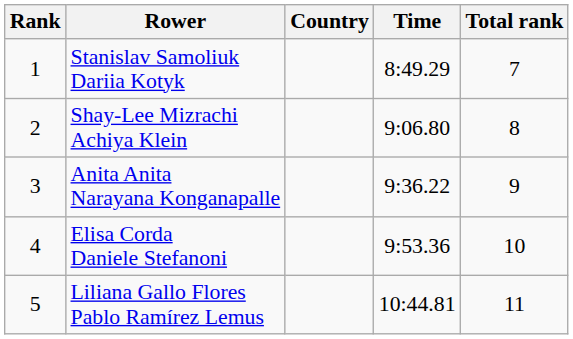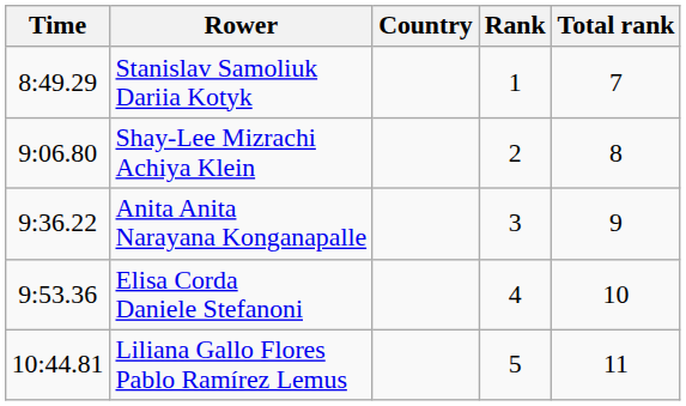 <table class="wikitable" style="text-align:center">
 <tr>
-<th>Rank</th>
+<th>Time</th>
 <th>Rower</th>
 <th>Country</th>
-<th>Time</th>
+<th>Rank</th>
 <th>Total rank</th>
 </tr>
 <tr>
-<td>1</td>
+<td>8:49.29</td>
 <td align="left"><a href='#'>Stanislav Samoliuk </a><br><a href='#'>Dariia Kotyk</a></td>
 <td align="left"></td>
-<td>8:49.29</td>
+<td>1</td>
 <td>7</td>
 </tr>
 <tr>
-<td>2</td>
+<td>9:06.80</td>
 <td align="left"><a href='#'>Shay-Lee Mizrachi</a><br><a href='#'>Achiya Klein</a></td>
 <td align="left"></td>
-<td>9:06.80</td>
+<td>2</td>
 <td>8</td>
 </tr>
 <tr>
-<td>3</td>
+<td>9:36.22</td>
 <td align="left"><a href='#'>Anita Anita</a><br><a href='#'>Narayana Konganapalle</a></td>
 <td align="left"></td>
-<td>9:36.22</td>
+<td>3</td>
 <td>9</td>
 </tr>
 <tr>
-<td>4</td>
+<td>9:53.36</td>
 <td align="left"><a href='#'>Elisa Corda</a><br><a href='#'>Daniele Stefanoni</a></td>
 <td align="left"></td>
-<td>9:53.36</td>
+<td>4</td>
 <td>10</td>
 </tr>
 <tr>
-<td>5</td>
+<td>10:44.81</td>
 <td align="left"><a href='#'>Liliana Gallo Flores</a><br><a href='#'>Pablo Ramírez Lemus</a></td>
 <td align="left"></td>
-<td>10:44.81</td>
+<td>5</td>
 <td>11</td>
 </tr>
 </table>
